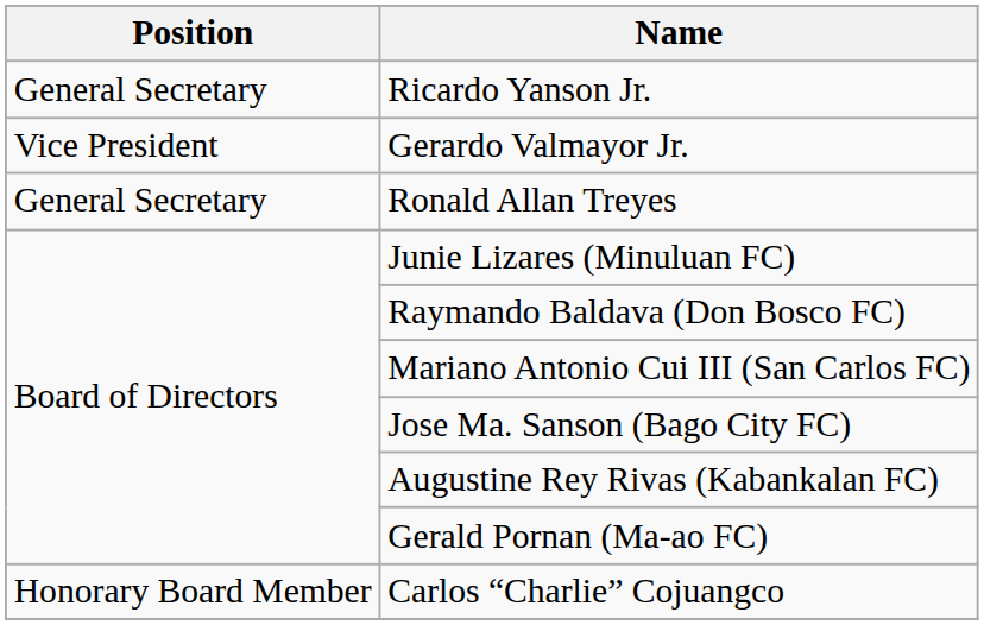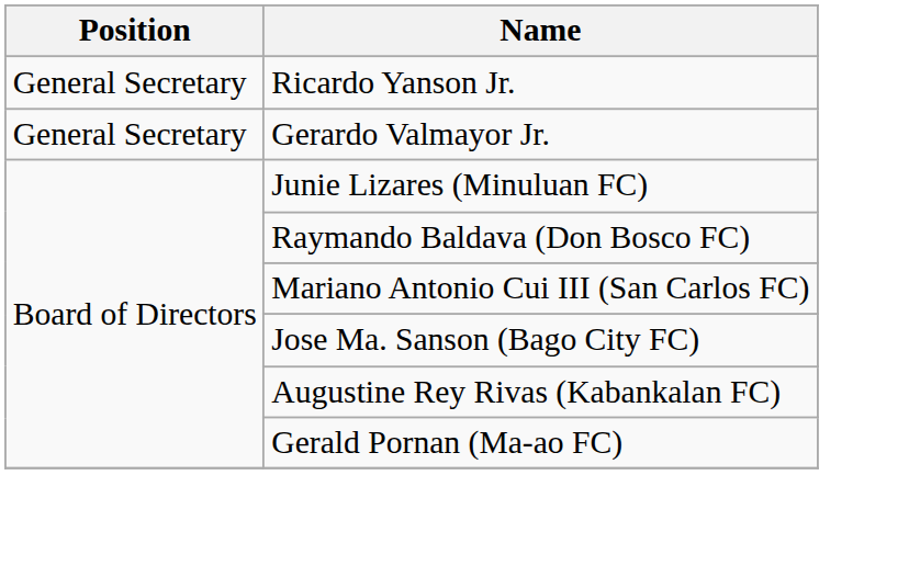 <table class="wikitable">
 <tr>
 <th>Position</th>
 <th>Name</th>
 </tr>
 <tr>
 <td>General Secretary</td>
 <td>Ricardo Yanson Jr.</td>
 </tr>
 <tr>
-<td>Vice President</td>
+<td>General Secretary</td>
 <td>Gerardo Valmayor Jr.</td>
-</tr>
-<tr>
-<td>General Secretary</td>
-<td>Ronald Allan Treyes</td>
 </tr>
 <tr>
 <td rowspan=6>Board of Directors</td>
 <td>Junie Lizares (Minuluan FC)</td>
 </tr>
 <tr>
 <td>Raymando Baldava (Don Bosco FC)</td>
 </tr>
 <tr>
 <td>Mariano Antonio Cui III (San Carlos FC)</td>
 </tr>
 <tr>
 <td>Jose Ma. Sanson (Bago City FC)</td>
 </tr>
 <tr>
 <td>Augustine Rey Rivas (Kabankalan FC)</td>
 </tr>
 <tr>
 <td>Gerald Pornan (Ma-ao FC)</td>
 </tr>
 <tr>
-<td>Honorary Board Member</td>
-<td>Carlos “Charlie” Cojuangco</td>
-</tr>
-<tr>
 </tr>
 </table>
